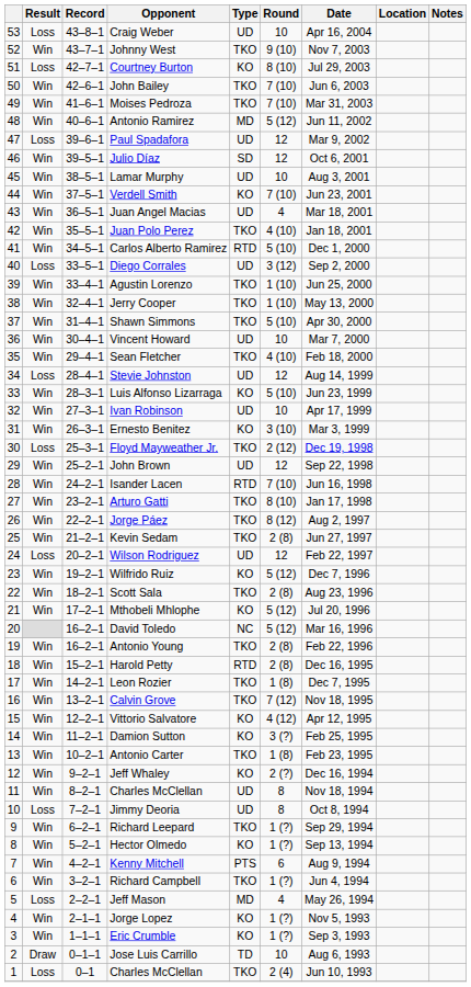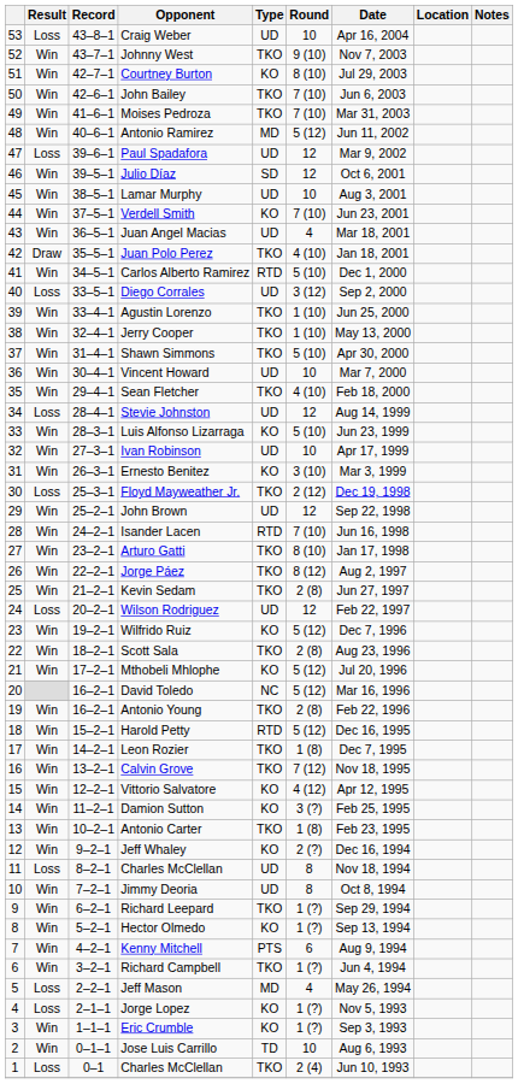 <table class="wikitable" style="text-align:center">
 <tr>
 <th></th>
 <th>Result</th>
 <th>Record</th>
 <th>Opponent</th>
 <th>Type</th>
 <th>Round</th>
 <th>Date</th>
 <th>Location</th>
 <th>Notes</th>
 </tr>
 <tr>
 <td>53</td>
 <td>Loss</td>
 <td>43–8–1 </td>
 <td style="text-align:left;">Craig Weber</td>
 <td>UD</td>
 <td>10</td>
 <td>Apr 16, 2004</td>
 <td style="text-align:left;"></td>
 <td></td>
 </tr>
 <tr>
 <td>52</td>
 <td>Win</td>
 <td>43–7–1 </td>
 <td style="text-align:left;">Johnny West</td>
 <td>TKO</td>
 <td>9 (10)</td>
 <td>Nov 7, 2003</td>
 <td style="text-align:left;"></td>
 <td></td>
 </tr>
 <tr>
 <td>51</td>
-<td>Loss</td>
+<td>Win</td>
 <td>42–7–1 </td>
 <td style="text-align:left;"><a href='#'>Courtney Burton</a></td>
 <td>KO</td>
 <td>8 (10)</td>
 <td>Jul 29, 2003</td>
 <td style="text-align:left;"></td>
 <td></td>
 </tr>
 <tr>
 <td>50</td>
 <td>Win</td>
 <td>42–6–1 </td>
 <td style="text-align:left;">John Bailey</td>
 <td>TKO</td>
 <td>7 (10)</td>
 <td>Jun 6, 2003</td>
 <td style="text-align:left;"></td>
 <td></td>
 </tr>
 <tr>
 <td>49</td>
 <td>Win</td>
 <td>41–6–1 </td>
 <td style="text-align:left;">Moises Pedroza</td>
 <td>TKO</td>
 <td>7 (10)</td>
 <td>Mar 31, 2003</td>
 <td style="text-align:left;"></td>
 <td></td>
 </tr>
 <tr>
 <td>48</td>
 <td>Win</td>
 <td>40–6–1 </td>
 <td style="text-align:left;">Antonio Ramirez</td>
 <td>MD</td>
 <td>5 (12)</td>
 <td>Jun 11, 2002</td>
 <td style="text-align:left;"></td>
 <td></td>
 </tr>
 <tr>
 <td>47</td>
 <td>Loss</td>
 <td>39–6–1 </td>
 <td style="text-align:left;"><a href='#'>Paul Spadafora</a></td>
 <td>UD</td>
 <td>12</td>
 <td>Mar 9, 2002</td>
 <td style="text-align:left;"></td>
 <td style="text-align:left;"></td>
 </tr>
 <tr>
 <td>46</td>
 <td>Win</td>
 <td>39–5–1 </td>
 <td style="text-align:left;"><a href='#'>Julio Díaz</a></td>
 <td>SD</td>
 <td>12</td>
 <td>Oct 6, 2001</td>
 <td style="text-align:left;"></td>
 <td></td>
 </tr>
 <tr>
 <td>45</td>
 <td>Win</td>
 <td>38–5–1 </td>
 <td style="text-align:left;">Lamar Murphy</td>
 <td>UD</td>
 <td>10</td>
 <td>Aug 3, 2001</td>
 <td style="text-align:left;"></td>
 <td></td>
 </tr>
 <tr>
 <td>44</td>
 <td>Win</td>
 <td>37–5–1 </td>
 <td style="text-align:left;"><a href='#'>Verdell Smith</a></td>
 <td>KO</td>
 <td>7 (10)</td>
 <td>Jun 23, 2001</td>
 <td style="text-align:left;"></td>
 <td></td>
 </tr>
 <tr>
 <td>43</td>
 <td>Win</td>
 <td>36–5–1 </td>
 <td style="text-align:left;">Juan Angel Macias</td>
 <td>UD</td>
 <td>4</td>
 <td>Mar 18, 2001</td>
 <td style="text-align:left;"></td>
 <td></td>
 </tr>
 <tr>
 <td>42</td>
-<td>Win</td>
+<td>Draw</td>
 <td>35–5–1 </td>
 <td style="text-align:left;"><a href='#'>Juan Polo Perez</a></td>
 <td>TKO</td>
 <td>4 (10)</td>
 <td>Jan 18, 2001</td>
 <td style="text-align:left;"></td>
 <td></td>
 </tr>
 <tr>
 <td>41</td>
 <td>Win</td>
 <td>34–5–1 </td>
 <td style="text-align:left;">Carlos Alberto Ramirez</td>
 <td>RTD</td>
 <td>5 (10)</td>
 <td>Dec 1, 2000</td>
 <td style="text-align:left;"></td>
 <td></td>
 </tr>
 <tr>
 <td>40</td>
 <td>Loss</td>
 <td>33–5–1 </td>
 <td style="text-align:left;"><a href='#'>Diego Corrales</a></td>
 <td>UD</td>
 <td>3 (12)</td>
 <td>Sep 2, 2000</td>
 <td style="text-align:left;"></td>
 <td style="text-align:left;"></td>
 </tr>
 <tr>
 <td>39</td>
 <td>Win</td>
 <td>33–4–1 </td>
 <td style="text-align:left;">Agustin Lorenzo</td>
 <td>TKO</td>
 <td>1 (10)</td>
 <td>Jun 25, 2000</td>
 <td style="text-align:left;"></td>
 <td></td>
 </tr>
 <tr>
 <td>38</td>
 <td>Win</td>
 <td>32–4–1 </td>
 <td style="text-align:left;">Jerry Cooper</td>
 <td>TKO</td>
 <td>1 (10)</td>
 <td>May 13, 2000</td>
 <td style="text-align:left;"></td>
 <td></td>
 </tr>
 <tr>
 <td>37</td>
 <td>Win</td>
 <td>31–4–1 </td>
 <td style="text-align:left;">Shawn Simmons</td>
 <td>TKO</td>
 <td>5 (10)</td>
 <td>Apr 30, 2000</td>
 <td style="text-align:left;"></td>
 <td></td>
 </tr>
 <tr>
 <td>36</td>
 <td>Win</td>
 <td>30–4–1 </td>
 <td style="text-align:left;">Vincent Howard</td>
 <td>UD</td>
 <td>10</td>
 <td>Mar 7, 2000</td>
 <td style="text-align:left;"></td>
 <td></td>
 </tr>
 <tr>
 <td>35</td>
 <td>Win</td>
 <td>29–4–1 </td>
 <td style="text-align:left;">Sean Fletcher</td>
 <td>TKO</td>
 <td>4 (10)</td>
 <td>Feb 18, 2000</td>
 <td style="text-align:left;"></td>
 <td></td>
 </tr>
 <tr>
 <td>34</td>
 <td>Loss</td>
 <td>28–4–1 </td>
 <td style="text-align:left;"><a href='#'>Stevie Johnston</a></td>
 <td>UD</td>
 <td>12</td>
 <td>Aug 14, 1999</td>
 <td style="text-align:left;"></td>
 <td style="text-align:left;"></td>
 </tr>
 <tr>
 <td>33</td>
 <td>Win</td>
 <td>28–3–1 </td>
 <td style="text-align:left;">Luis Alfonso Lizarraga</td>
 <td>KO</td>
 <td>5 (10)</td>
 <td>Jun 23, 1999</td>
 <td style="text-align:left;"></td>
 <td></td>
 </tr>
 <tr>
 <td>32</td>
 <td>Win</td>
 <td>27–3–1 </td>
 <td style="text-align:left;"><a href='#'>Ivan Robinson</a></td>
 <td>UD</td>
 <td>10</td>
 <td>Apr 17, 1999</td>
 <td style="text-align:left;"></td>
 <td></td>
 </tr>
 <tr>
 <td>31</td>
 <td>Win</td>
 <td>26–3–1 </td>
 <td style="text-align:left;">Ernesto Benitez</td>
 <td>KO</td>
 <td>3 (10)</td>
 <td>Mar 3, 1999</td>
 <td style="text-align:left;"></td>
 <td></td>
 </tr>
 <tr>
 <td>30</td>
 <td>Loss</td>
 <td>25–3–1 </td>
 <td style="text-align:left;"><a href='#'>Floyd Mayweather Jr.</a></td>
 <td>TKO</td>
 <td>2 (12)</td>
 <td><a href='#'>Dec 19, 1998</a></td>
 <td style="text-align:left;"></td>
 <td style="text-align:left;"></td>
 </tr>
 <tr>
 <td>29</td>
 <td>Win</td>
 <td>25–2–1 </td>
 <td style="text-align:left;">John Brown</td>
 <td>UD</td>
 <td>12</td>
 <td>Sep 22, 1998</td>
 <td style="text-align:left;"></td>
 <td style="text-align:left;"></td>
 </tr>
 <tr>
 <td>28</td>
 <td>Win</td>
 <td>24–2–1 </td>
 <td style="text-align:left;">Isander Lacen</td>
 <td>RTD</td>
 <td>7 (10)</td>
 <td>Jun 16, 1998</td>
 <td style="text-align:left;"></td>
 <td></td>
 </tr>
 <tr>
 <td>27</td>
 <td>Win</td>
 <td>23–2–1 </td>
 <td style="text-align:left;"><a href='#'>Arturo Gatti</a></td>
 <td>TKO</td>
 <td>8 (10)</td>
 <td>Jan 17, 1998</td>
 <td style="text-align:left;"></td>
 <td></td>
 </tr>
 <tr>
 <td>26</td>
 <td>Win</td>
 <td>22–2–1 </td>
 <td style="text-align:left;"><a href='#'>Jorge Páez</a></td>
 <td>TKO</td>
 <td>8 (12)</td>
 <td>Aug 2, 1997</td>
 <td style="text-align:left;"></td>
 <td style="text-align:left;"></td>
 </tr>
 <tr>
 <td>25</td>
 <td>Win</td>
 <td>21–2–1 </td>
 <td style="text-align:left;">Kevin Sedam</td>
 <td>TKO</td>
 <td>2 (8)</td>
 <td>Jun 27, 1997</td>
 <td style="text-align:left;"></td>
 <td></td>
 </tr>
 <tr>
 <td>24</td>
 <td>Loss</td>
 <td>20–2–1 </td>
 <td style="text-align:left;"><a href='#'>Wilson Rodriguez</a></td>
 <td>UD</td>
 <td>12</td>
 <td>Feb 22, 1997</td>
 <td style="text-align:left;"></td>
 <td style="text-align:left;"></td>
 </tr>
 <tr>
 <td>23</td>
 <td>Win</td>
 <td>19–2–1 </td>
 <td style="text-align:left;">Wilfrido Ruiz</td>
 <td>KO</td>
 <td>5 (12)</td>
 <td>Dec 7, 1996</td>
 <td style="text-align:left;"></td>
 <td style="text-align:left;"></td>
 </tr>
 <tr>
 <td>22</td>
 <td>Win</td>
 <td>18–2–1 </td>
 <td style="text-align:left;">Scott Sala</td>
 <td>TKO</td>
 <td>2 (8)</td>
 <td>Aug 23, 1996</td>
 <td style="text-align:left;"></td>
 <td></td>
 </tr>
 <tr>
 <td>21</td>
 <td>Win</td>
 <td>17–2–1 </td>
 <td style="text-align:left;">Mthobeli Mhlophe</td>
 <td>KO</td>
 <td>5 (12)</td>
 <td>Jul 20, 1996</td>
 <td style="text-align:left;"></td>
 <td style="text-align:left;"></td>
 </tr>
 <tr>
 <td>20</td>
 <td style="background:#DDD"></td>
 <td>16–2–1 </td>
 <td style="text-align:left;">David Toledo</td>
 <td>NC</td>
 <td>5 (12)</td>
 <td>Mar 16, 1996</td>
 <td style="text-align:left;"></td>
 <td style="text-align:left;"></td>
 </tr>
 <tr>
 <td>19</td>
 <td>Win</td>
 <td>16–2–1</td>
 <td style="text-align:left;">Antonio Young</td>
 <td>TKO</td>
 <td>2 (8)</td>
 <td>Feb 22, 1996</td>
 <td style="text-align:left;"></td>
 <td></td>
 </tr>
 <tr>
 <td>18</td>
 <td>Win</td>
 <td>15–2–1</td>
 <td style="text-align:left;">Harold Petty</td>
 <td>RTD</td>
-<td>2 (8)</td>
+<td>5 (12)</td>
 <td>Dec 16, 1995</td>
 <td style="text-align:left;"></td>
 <td style="text-align:left;"></td>
 </tr>
 <tr>
 <td>17</td>
 <td>Win</td>
 <td>14–2–1</td>
 <td style="text-align:left;">Leon Rozier</td>
 <td>TKO</td>
 <td>1 (8)</td>
 <td>Dec 7, 1995</td>
 <td style="text-align:left;"></td>
 <td></td>
 </tr>
 <tr>
 <td>16</td>
 <td>Win</td>
 <td>13–2–1</td>
 <td style="text-align:left;"><a href='#'>Calvin Grove</a></td>
 <td>TKO</td>
 <td>7 (12)</td>
 <td>Nov 18, 1995</td>
 <td style="text-align:left;"></td>
 <td style="text-align:left;"></td>
 </tr>
 <tr>
 <td>15</td>
 <td>Win</td>
 <td>12–2–1</td>
 <td style="text-align:left;">Vittorio Salvatore</td>
 <td>KO</td>
 <td>4 (12)</td>
 <td>Apr 12, 1995</td>
 <td style="text-align:left;"></td>
 <td style="text-align:left;"></td>
 </tr>
 <tr>
 <td>14</td>
 <td>Win</td>
 <td>11–2–1</td>
 <td style="text-align:left;">Damion Sutton</td>
 <td>KO</td>
 <td>3 (?)</td>
 <td>Feb 25, 1995</td>
 <td style="text-align:left;"></td>
 <td style="text-align:left;"></td>
 </tr>
 <tr>
 <td>13</td>
 <td>Win</td>
 <td>10–2–1</td>
 <td style="text-align:left;">Antonio Carter</td>
 <td>TKO</td>
 <td>1 (8)</td>
 <td>Feb 23, 1995</td>
 <td style="text-align:left;"></td>
 <td style="text-align:left;"></td>
 </tr>
 <tr>
 <td>12</td>
 <td>Win</td>
 <td>9–2–1</td>
 <td style="text-align:left;">Jeff Whaley</td>
 <td>KO</td>
 <td>2 (?)</td>
 <td>Dec 16, 1994</td>
 <td style="text-align:left;"></td>
 <td style="text-align:left;"></td>
 </tr>
 <tr>
 <td>11</td>
-<td>Win</td>
+<td>Loss</td>
 <td>8–2–1</td>
 <td style="text-align:left;">Charles McClellan</td>
 <td>UD</td>
 <td>8</td>
 <td>Nov 18, 1994</td>
 <td style="text-align:left;"></td>
 <td style="text-align:left;"></td>
 </tr>
 <tr>
 <td>10</td>
-<td>Loss</td>
+<td>Win</td>
 <td>7–2–1</td>
 <td style="text-align:left;">Jimmy Deoria</td>
 <td>UD</td>
 <td>8</td>
 <td>Oct 8, 1994</td>
 <td style="text-align:left;"></td>
 <td style="text-align:left;"></td>
 </tr>
 <tr>
 <td>9</td>
 <td>Win</td>
 <td>6–2–1</td>
 <td style="text-align:left;">Richard Leepard</td>
 <td>TKO</td>
 <td>1 (?)</td>
 <td>Sep 29, 1994</td>
 <td style="text-align:left;"></td>
 <td style="text-align:left;"></td>
 </tr>
 <tr>
 <td>8</td>
 <td>Win</td>
 <td>5–2–1</td>
 <td style="text-align:left;">Hector Olmedo</td>
 <td>KO</td>
 <td>1 (?)</td>
 <td>Sep 13, 1994</td>
 <td style="text-align:left;"></td>
 <td style="text-align:left;"></td>
 </tr>
 <tr>
 <td>7</td>
 <td>Win</td>
 <td>4–2–1</td>
 <td style="text-align:left;"><a href='#'>Kenny Mitchell</a></td>
 <td>PTS</td>
 <td>6</td>
 <td>Aug 9, 1994</td>
 <td style="text-align:left;"></td>
 <td style="text-align:left;"></td>
 </tr>
 <tr>
 <td>6</td>
 <td>Win</td>
 <td>3–2–1</td>
 <td style="text-align:left;">Richard Campbell</td>
 <td>TKO</td>
 <td>1 (?)</td>
 <td>Jun 4, 1994</td>
 <td style="text-align:left;"></td>
 <td style="text-align:left;"></td>
 </tr>
 <tr>
 <td>5</td>
 <td>Loss</td>
 <td>2–2–1</td>
 <td style="text-align:left;">Jeff Mason</td>
 <td>MD</td>
 <td>4</td>
 <td>May 26, 1994</td>
 <td style="text-align:left;"></td>
 <td style="text-align:left;"></td>
 </tr>
 <tr>
 <td>4</td>
-<td>Win</td>
+<td>Loss</td>
 <td>2–1–1</td>
 <td style="text-align:left;">Jorge Lopez</td>
 <td>KO</td>
 <td>1 (?)</td>
 <td>Nov 5, 1993</td>
 <td style="text-align:left;"></td>
 <td style="text-align:left;"></td>
 </tr>
 <tr>
 <td>3</td>
 <td>Win</td>
 <td>1–1–1</td>
 <td style="text-align:left;"><a href='#'>Eric Crumble</a></td>
 <td>KO</td>
 <td>1 (?)</td>
 <td>Sep 3, 1993</td>
 <td style="text-align:left;"></td>
 <td style="text-align:left;"></td>
 </tr>
 <tr>
 <td>2</td>
-<td>Draw</td>
+<td>Win</td>
 <td>0–1–1</td>
 <td style="text-align:left;">Jose Luis Carrillo</td>
 <td>TD</td>
 <td>10</td>
 <td>Aug 6, 1993</td>
 <td style="text-align:left;"></td>
 <td style="text-align:left;"></td>
 </tr>
 <tr>
 <td>1</td>
 <td>Loss</td>
 <td>0–1</td>
 <td style="text-align:left;">Charles McClellan</td>
 <td>TKO</td>
 <td>2 (4)</td>
 <td>Jun 10, 1993</td>
 <td style="text-align:left;"></td>
 <td style="text-align:left;"></td>
 </tr>
 <tr>
 </tr>
 </table>
